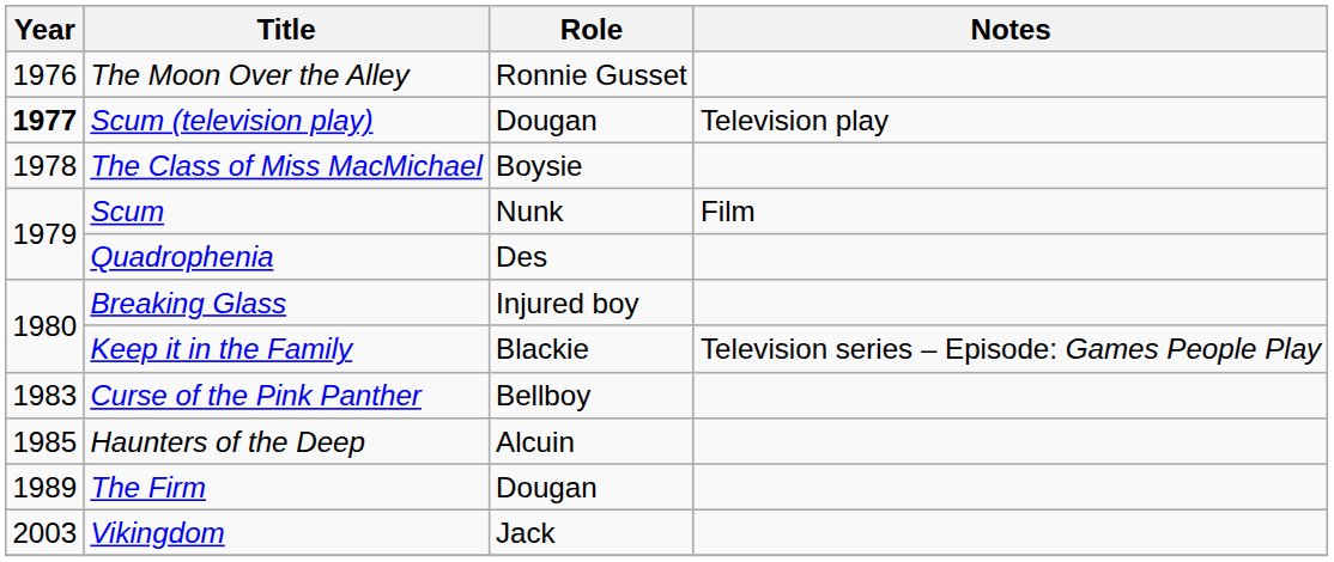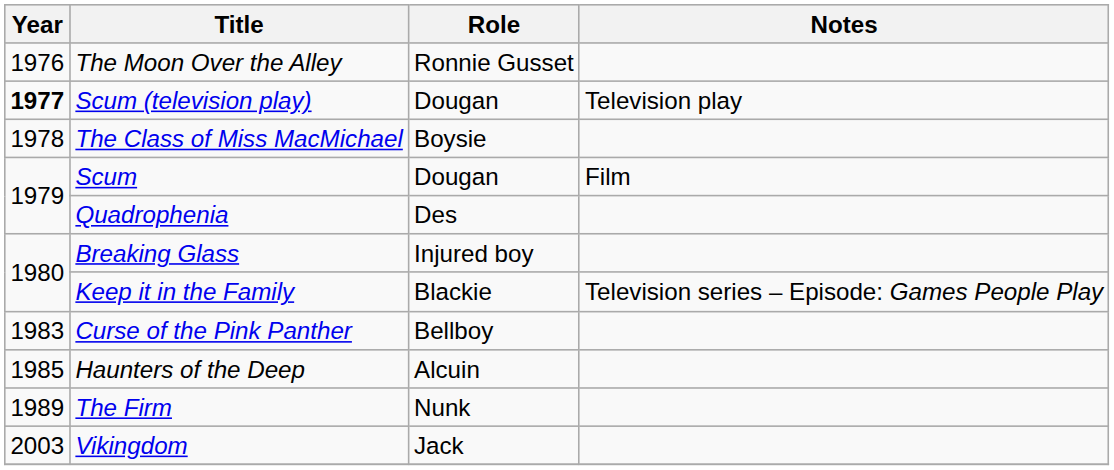 <table class="wikitable" style="font-size:95%">
 <tr style="text-align:center;">
 <th>Year</th>
 <th>Title</th>
 <th>Role</th>
 <th>Notes</th>
 </tr>
 <tr>
 <td>1976</td>
 <td><em>The Moon Over the Alley</em></td>
 <td>Ronnie Gusset</td>
 <td></td>
 </tr>
 <tr>
 <td><strong>1977</strong></td>
 <td><em><a href='#'>Scum (television play)</a></em></td>
 <td>Dougan</td>
 <td>Television play</td>
 </tr>
 <tr>
 <td rowspan="1">1978</td>
 <td><em><a href='#'>The Class of Miss MacMichael</a></em></td>
 <td>Boysie</td>
 <td></td>
 </tr>
 <tr>
 <td rowspan="2">1979</td>
 <td><em><a href='#'>Scum</a></em></td>
-<td>Nunk</td>
+<td>Dougan</td>
 <td>Film</td>
 </tr>
 <tr>
 <td><em><a href='#'>Quadrophenia</a></em></td>
 <td>Des</td>
 <td></td>
 </tr>
 <tr>
 <td rowspan="2">1980</td>
 <td><em><a href='#'>Breaking Glass</a></em></td>
 <td>Injured boy</td>
 <td></td>
 </tr>
 <tr>
 <td><em><a href='#'>Keep it in the Family</a></em></td>
 <td>Blackie</td>
 <td>Television series – Episode: <em>Games People Play</em></td>
 </tr>
 <tr>
 <td rowspan="1">1983</td>
 <td><em><a href='#'>Curse of the Pink Panther</a></em></td>
 <td>Bellboy</td>
 <td></td>
 </tr>
 <tr>
 <td>1985</td>
 <td><em>Haunters of the Deep</em></td>
 <td>Alcuin</td>
 <td></td>
 </tr>
 <tr>
 <td rowspan="1">1989</td>
 <td><em><a href='#'>The Firm</a></em></td>
-<td>Dougan</td>
+<td>Nunk</td>
 <td></td>
 </tr>
 <tr>
 <td rowspan="1">2003</td>
 <td><em><a href='#'>Vikingdom</a></em></td>
 <td>Jack</td>
 <td></td>
 </tr>
 <tr>
 </tr>
 </table>
